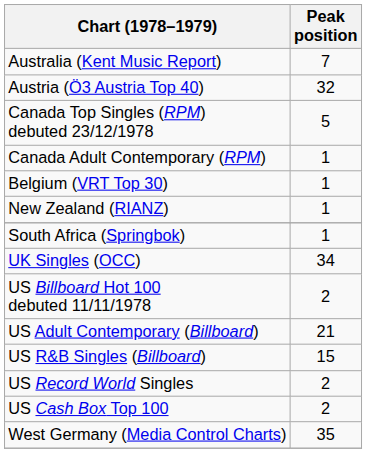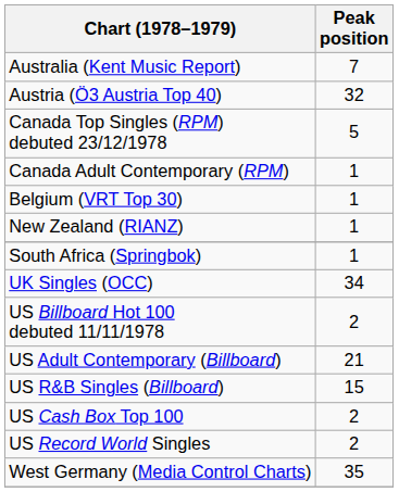 <table class="wikitable sortable" style="text-align:left">
 <tr>
 <th>Chart (1978–1979)</th>
 <th>Peak<br>position</th>
 </tr>
 <tr>
 <td>Australia (<a href='#'>Kent Music Report</a>)</td>
 <td style="text-align:center;">7</td>
 </tr>
 <tr>
 <td>Austria (<a href='#'>Ö3 Austria Top 40</a>)</td>
 <td style="text-align:center;">32</td>
 </tr>
 <tr>
 <td>Canada Top Singles (<em><a href='#'>RPM</a></em>)<br> <span>debuted 23/12/1978</span></td>
 <td style="text-align:center;">5</td>
 </tr>
 <tr>
 <td>Canada Adult Contemporary (<em><a href='#'>RPM</a></em>)</td>
 <td style="text-align:center;">1</td>
 </tr>
 <tr>
 <td>Belgium (<a href='#'>VRT Top 30</a>)</td>
 <td style="text-align:center;">1</td>
 </tr>
 <tr>
 <td>New Zealand (<a href='#'>RIANZ</a>)</td>
 <td style="text-align:center;">1</td>
 </tr>
 <tr>
 </tr>
 <tr>
 </tr>
 <tr>
 <td>South Africa (<a href='#'>Springbok</a>)</td>
 <td style="text-align:center;">1</td>
 </tr>
 <tr>
 <td><a href='#'>UK Singles</a> (<a href='#'>OCC</a>)</td>
 <td style="text-align:center;">34</td>
 </tr>
 <tr>
 <td>US <a href='#'><em>Billboard</em> Hot 100</a><br> <span>debuted 11/11/1978</span></td>
 <td style="text-align:center;">2</td>
 </tr>
 <tr>
 <td>US <a href='#'>Adult Contemporary</a> (<em><a href='#'>Billboard</a></em>)</td>
 <td style="text-align:center;">21</td>
 </tr>
 <tr>
 <td>US <a href='#'>R&B Singles</a> (<em><a href='#'>Billboard</a></em>)</td>
 <td style="text-align:center;">15</td>
 </tr>
 <tr>
-<td>US <em><a href='#'>Record World</a></em> Singles</td>
+<td>US <a href='#'><em>Cash Box</em> Top 100</a></td>
 <td align="center">2</td>
 </tr>
 <tr>
-<td>US <a href='#'><em>Cash Box</em> Top 100</a></td>
+<td>US <em><a href='#'>Record World</a></em> Singles</td>
 <td align="center">2</td>
 </tr>
 <tr>
 <td>West Germany (<a href='#'>Media Control Charts</a>)</td>
 <td style="text-align:center;">35</td>
 </tr>
 <tr>
 </tr>
 </table>
